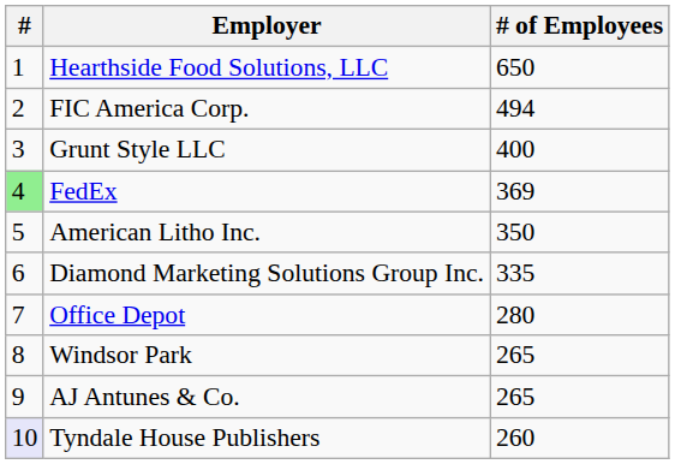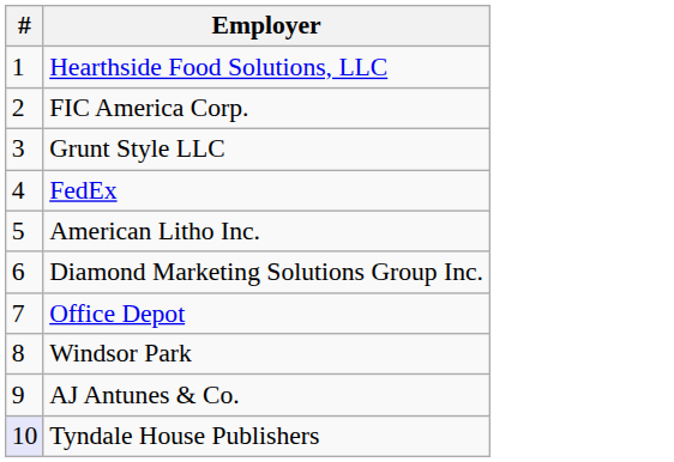 <table class="wikitable">
 <tr>
 <th>#</th>
 <th>Employer</th>
-<th># of Employees</th>
 </tr>
 <tr>
 <td>1</td>
 <td><a href='#'>Hearthside Food Solutions, LLC</a></td>
-<td>650</td>
 </tr>
 <tr>
 <td>2</td>
 <td>FIC America Corp.</td>
-<td>494</td>
 </tr>
 <tr>
 <td>3</td>
 <td>Grunt Style LLC</td>
-<td>400</td>
 </tr>
 <tr>
-<td style="background: lightgreen;">4</td>
+<td>4</td>
 <td><a href='#'>FedEx</a></td>
-<td>369</td>
 </tr>
 <tr>
 <td>5</td>
 <td>American Litho Inc.</td>
-<td>350</td>
 </tr>
 <tr>
 <td>6</td>
 <td>Diamond Marketing Solutions Group Inc.</td>
-<td>335</td>
 </tr>
 <tr>
 <td>7</td>
 <td><a href='#'>Office Depot</a></td>
-<td>280</td>
 </tr>
 <tr>
 <td>8</td>
 <td>Windsor Park</td>
-<td>265</td>
 </tr>
 <tr>
 <td>9</td>
 <td>AJ Antunes & Co.</td>
-<td>265</td>
 </tr>
 <tr>
 <td style="background: lavender;">10</td>
 <td>Tyndale House Publishers</td>
-<td>260</td>
 </tr>
 </table>
